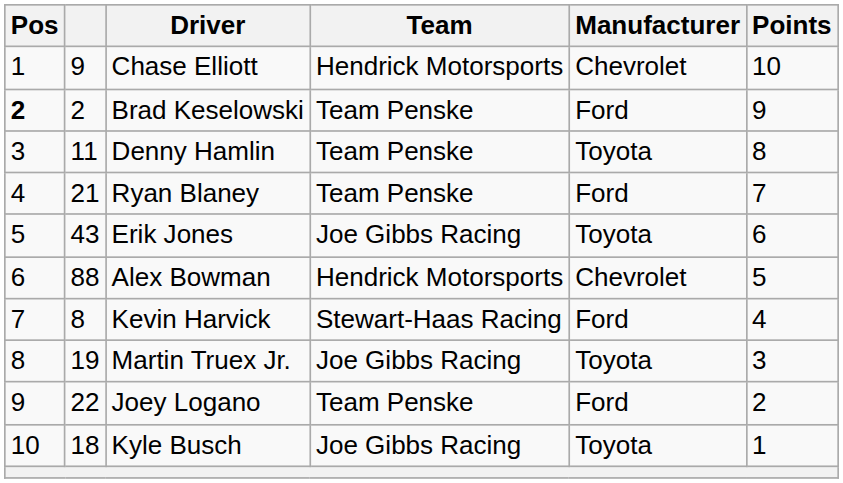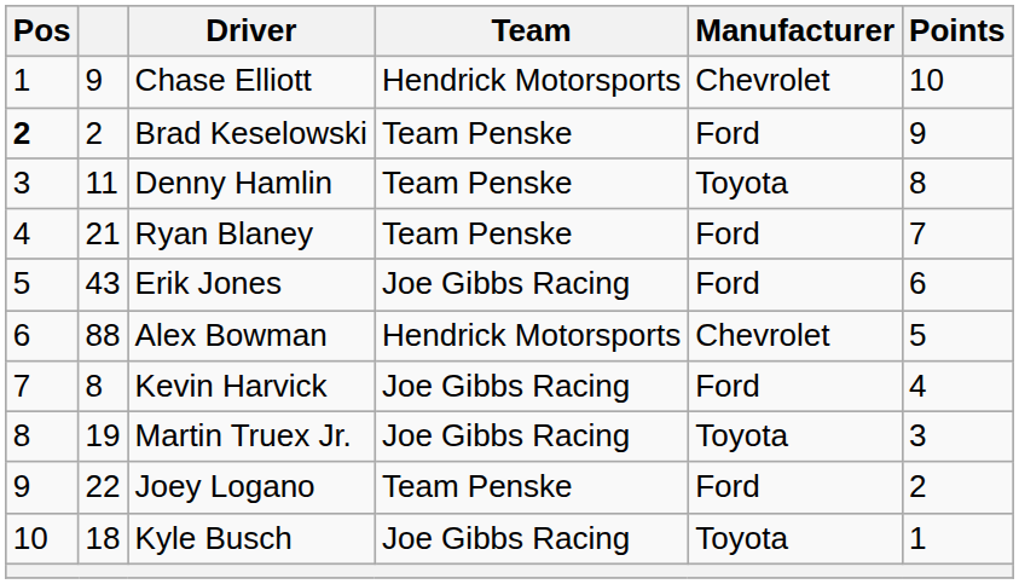 <table class="wikitable" style="font-size:98%">
 <tr>
 <th>Pos</th>
 <th></th>
 <th>Driver</th>
 <th>Team</th>
 <th>Manufacturer</th>
 <th>Points</th>
 </tr>
 <tr>
 <td>1</td>
 <td>9</td>
 <td>Chase Elliott</td>
 <td>Hendrick Motorsports</td>
 <td>Chevrolet</td>
 <td>10</td>
 </tr>
 <tr>
 <td><strong>2</strong></td>
 <td>2</td>
 <td>Brad Keselowski</td>
 <td>Team Penske</td>
 <td>Ford</td>
 <td>9</td>
 </tr>
 <tr>
 <td>3</td>
 <td>11</td>
 <td>Denny Hamlin</td>
 <td>Team Penske</td>
 <td>Toyota</td>
 <td>8</td>
 </tr>
 <tr>
 <td>4</td>
 <td>21</td>
 <td>Ryan Blaney</td>
 <td>Team Penske</td>
 <td>Ford</td>
 <td>7</td>
 </tr>
 <tr>
 <td>5</td>
 <td>43</td>
 <td>Erik Jones</td>
 <td>Joe Gibbs Racing</td>
-<td>Toyota</td>
+<td>Ford</td>
 <td>6</td>
 </tr>
 <tr>
 <td>6</td>
 <td>88</td>
 <td>Alex Bowman</td>
 <td>Hendrick Motorsports</td>
 <td>Chevrolet</td>
 <td>5</td>
 </tr>
 <tr>
 <td>7</td>
 <td>8</td>
 <td>Kevin Harvick</td>
-<td>Stewart-Haas Racing</td>
+<td>Joe Gibbs Racing</td>
 <td>Ford</td>
 <td>4</td>
 </tr>
 <tr>
 <td>8</td>
 <td>19</td>
 <td>Martin Truex Jr.</td>
 <td>Joe Gibbs Racing</td>
 <td>Toyota</td>
 <td>3</td>
 </tr>
 <tr>
 <td>9</td>
 <td>22</td>
 <td>Joey Logano</td>
 <td>Team Penske</td>
 <td>Ford</td>
 <td>2</td>
 </tr>
 <tr>
 <td>10</td>
 <td>18</td>
 <td>Kyle Busch</td>
 <td>Joe Gibbs Racing</td>
 <td>Toyota</td>
 <td>1</td>
 </tr>
 <tr>
 <th colspan="6"></th>
 </tr>
 </table>
